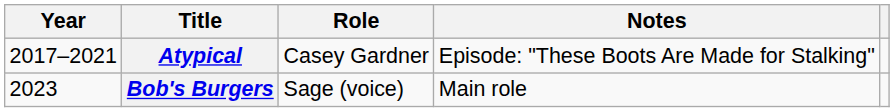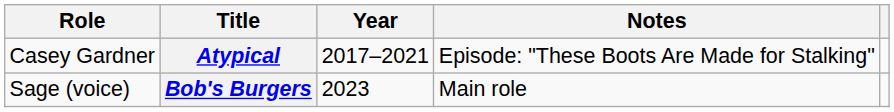 <table class="wikitable plainrowheaders sortable";">
 <tr>
+<th class="unsortable">Role</th>
+<th scope="col">Title</th>
 <th scope="col">Year</th>
-<th scope="col">Title</th>
-<th class="unsortable">Role</th>
 <th class="unsortable">Notes</th>
 <th class="unsortable"></th>
 </tr>
 <tr>
+<td>Casey Gardner</td>
+<th scope=row><em><a href='#'>Atypical</a></em></th>
 <td>2017–2021</td>
-<th scope=row><em><a href='#'>Atypical</a></em></th>
-<td>Casey Gardner</td>
 <td>Episode: "These Boots Are Made for Stalking"</td>
 <td></td>
 </tr>
 <tr>
+<td>Sage (voice)</td>
+<th scope=row><em><a href='#'>Bob's Burgers</a></em></th>
 <td>2023</td>
-<th scope=row><em><a href='#'>Bob's Burgers</a></em></th>
-<td>Sage (voice)</td>
 <td>Main role</td>
 <td></td>
 </tr>
 </table>
